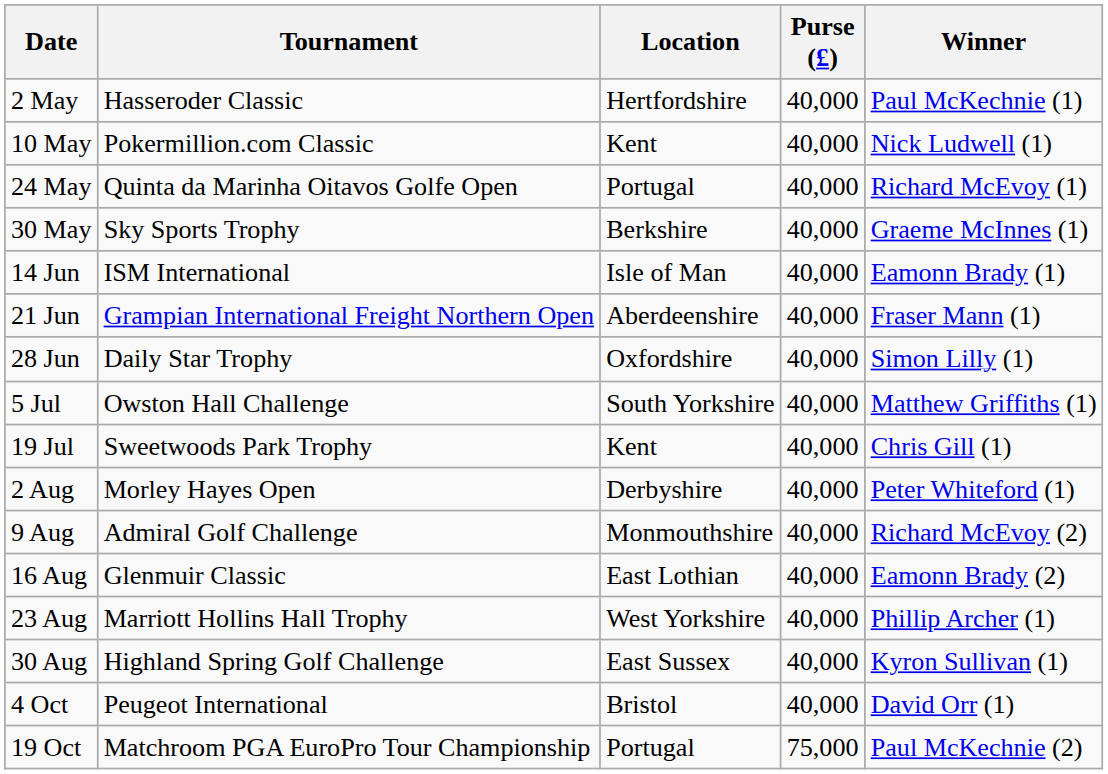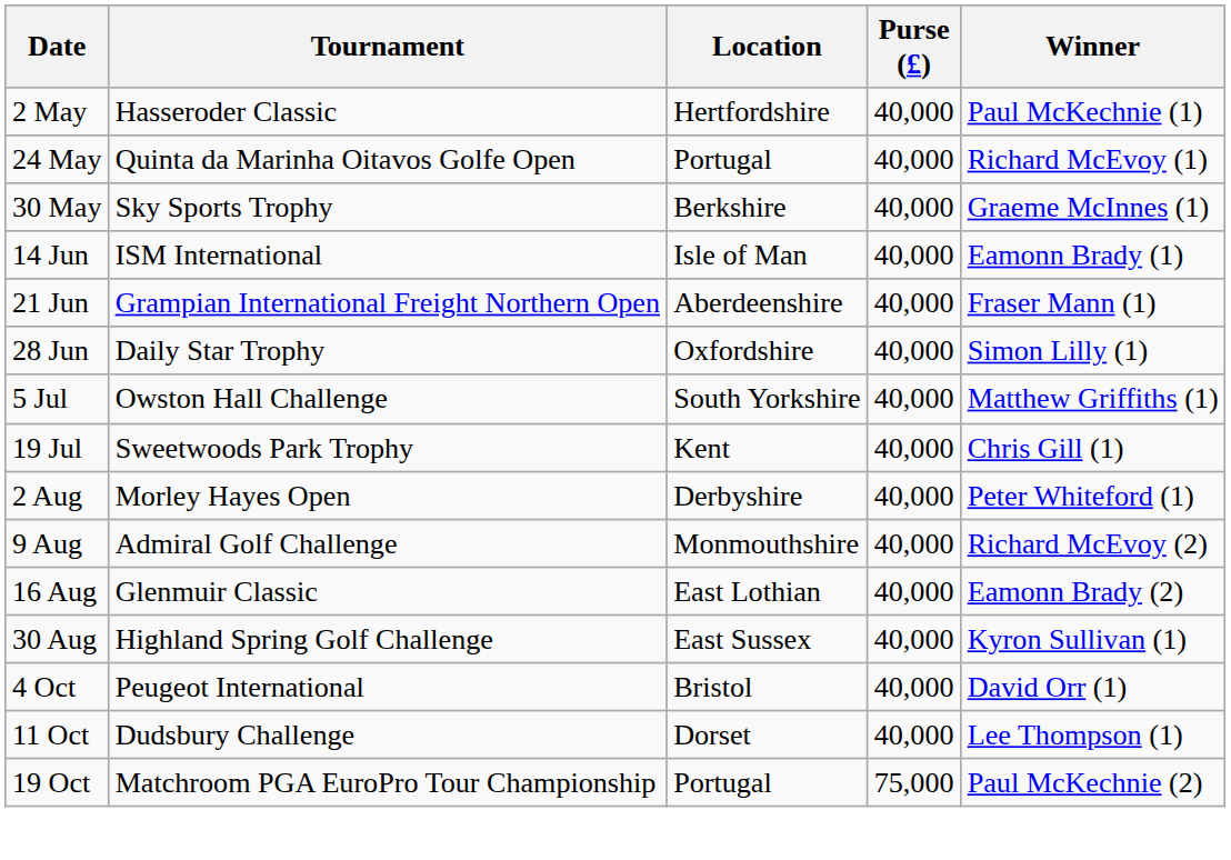 <table class="wikitable" style="font-size:95%;">
 <tr>
 <th>Date</th>
 <th>Tournament</th>
 <th>Location</th>
 <th>Purse<br>(<a href='#'>£</a>)</th>
 <th>Winner</th>
 </tr>
 <tr>
 <td>2 May</td>
 <td>Hasseroder Classic</td>
 <td>Hertfordshire</td>
 <td align=right>40,000</td>
 <td> <a href='#'>Paul McKechnie</a> (1)</td>
-</tr>
-<tr>
-<td>10 May</td>
-<td>Pokermillion.com Classic</td>
-<td>Kent</td>
-<td align=right>40,000</td>
-<td> <a href='#'>Nick Ludwell</a> (1)</td>
 </tr>
 <tr>
 <td>24 May</td>
 <td>Quinta da Marinha Oitavos Golfe Open</td>
 <td>Portugal</td>
 <td align=right>40,000</td>
 <td> <a href='#'>Richard McEvoy</a> (1)</td>
 </tr>
 <tr>
 <td>30 May</td>
 <td>Sky Sports Trophy</td>
 <td>Berkshire</td>
 <td align=right>40,000</td>
 <td> <a href='#'>Graeme McInnes</a> (1)</td>
 </tr>
 <tr>
 <td>14 Jun</td>
 <td>ISM International</td>
 <td>Isle of Man</td>
 <td align=right>40,000</td>
 <td> <a href='#'>Eamonn Brady</a> (1)</td>
 </tr>
 <tr>
 <td>21 Jun</td>
 <td><a href='#'>Grampian International Freight Northern Open</a></td>
 <td>Aberdeenshire</td>
 <td align=right>40,000</td>
 <td> <a href='#'>Fraser Mann</a> (1)</td>
 </tr>
 <tr>
 <td>28 Jun</td>
 <td>Daily Star Trophy</td>
 <td>Oxfordshire</td>
 <td align=right>40,000</td>
 <td> <a href='#'>Simon Lilly</a> (1)</td>
 </tr>
 <tr>
 <td>5 Jul</td>
 <td>Owston Hall Challenge</td>
 <td>South Yorkshire</td>
 <td align=right>40,000</td>
 <td> <a href='#'>Matthew Griffiths</a> (1)</td>
 </tr>
 <tr>
 <td>19 Jul</td>
 <td>Sweetwoods Park Trophy</td>
 <td>Kent</td>
 <td align=right>40,000</td>
 <td> <a href='#'>Chris Gill</a> (1)</td>
 </tr>
 <tr>
 <td>2 Aug</td>
 <td>Morley Hayes Open</td>
 <td>Derbyshire</td>
 <td align=right>40,000</td>
 <td> <a href='#'>Peter Whiteford</a> (1)</td>
 </tr>
 <tr>
 <td>9 Aug</td>
 <td>Admiral Golf Challenge</td>
 <td>Monmouthshire</td>
 <td align=right>40,000</td>
 <td> <a href='#'>Richard McEvoy</a> (2)</td>
 </tr>
 <tr>
 <td>16 Aug</td>
 <td>Glenmuir Classic</td>
 <td>East Lothian</td>
 <td align=right>40,000</td>
 <td> <a href='#'>Eamonn Brady</a> (2)</td>
 </tr>
 <tr>
-<td>23 Aug</td>
-<td>Marriott Hollins Hall Trophy</td>
-<td>West Yorkshire</td>
-<td align=right>40,000</td>
-<td> <a href='#'>Phillip Archer</a> (1)</td>
-</tr>
-<tr>
 <td>30 Aug</td>
 <td>Highland Spring Golf Challenge</td>
 <td>East Sussex</td>
 <td align=right>40,000</td>
 <td> <a href='#'>Kyron Sullivan</a> (1)</td>
 </tr>
 <tr>
 <td>4 Oct</td>
 <td>Peugeot International</td>
 <td>Bristol</td>
 <td align=right>40,000</td>
 <td> <a href='#'>David Orr</a> (1)</td>
 </tr>
 <tr>
+<td>11 Oct</td>
+<td>Dudsbury Challenge</td>
+<td>Dorset</td>
+<td align=right>40,000</td>
+<td> <a href='#'>Lee Thompson</a> (1)</td>
+</tr>
+<tr>
 <td>19 Oct</td>
 <td>Matchroom PGA EuroPro Tour Championship</td>
 <td>Portugal</td>
 <td align=right>75,000</td>
 <td> <a href='#'>Paul McKechnie</a> (2)</td>
 </tr>
 </table>
